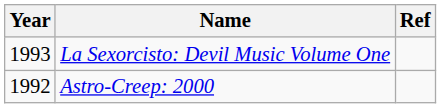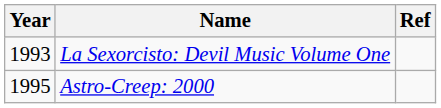 <table class="wikitable">
 <tr>
 <th>Year</th>
 <th>Name</th>
 <th>Ref</th>
 </tr>
 <tr>
 <td>1993</td>
 <td><em><a href='#'>La Sexorcisto: Devil Music Volume One</a></em></td>
 <td></td>
 </tr>
 <tr>
-<td>1992</td>
+<td>1995</td>
 <td><em><a href='#'>Astro-Creep: 2000</a></em></td>
 <td></td>
 </tr>
 </table>
